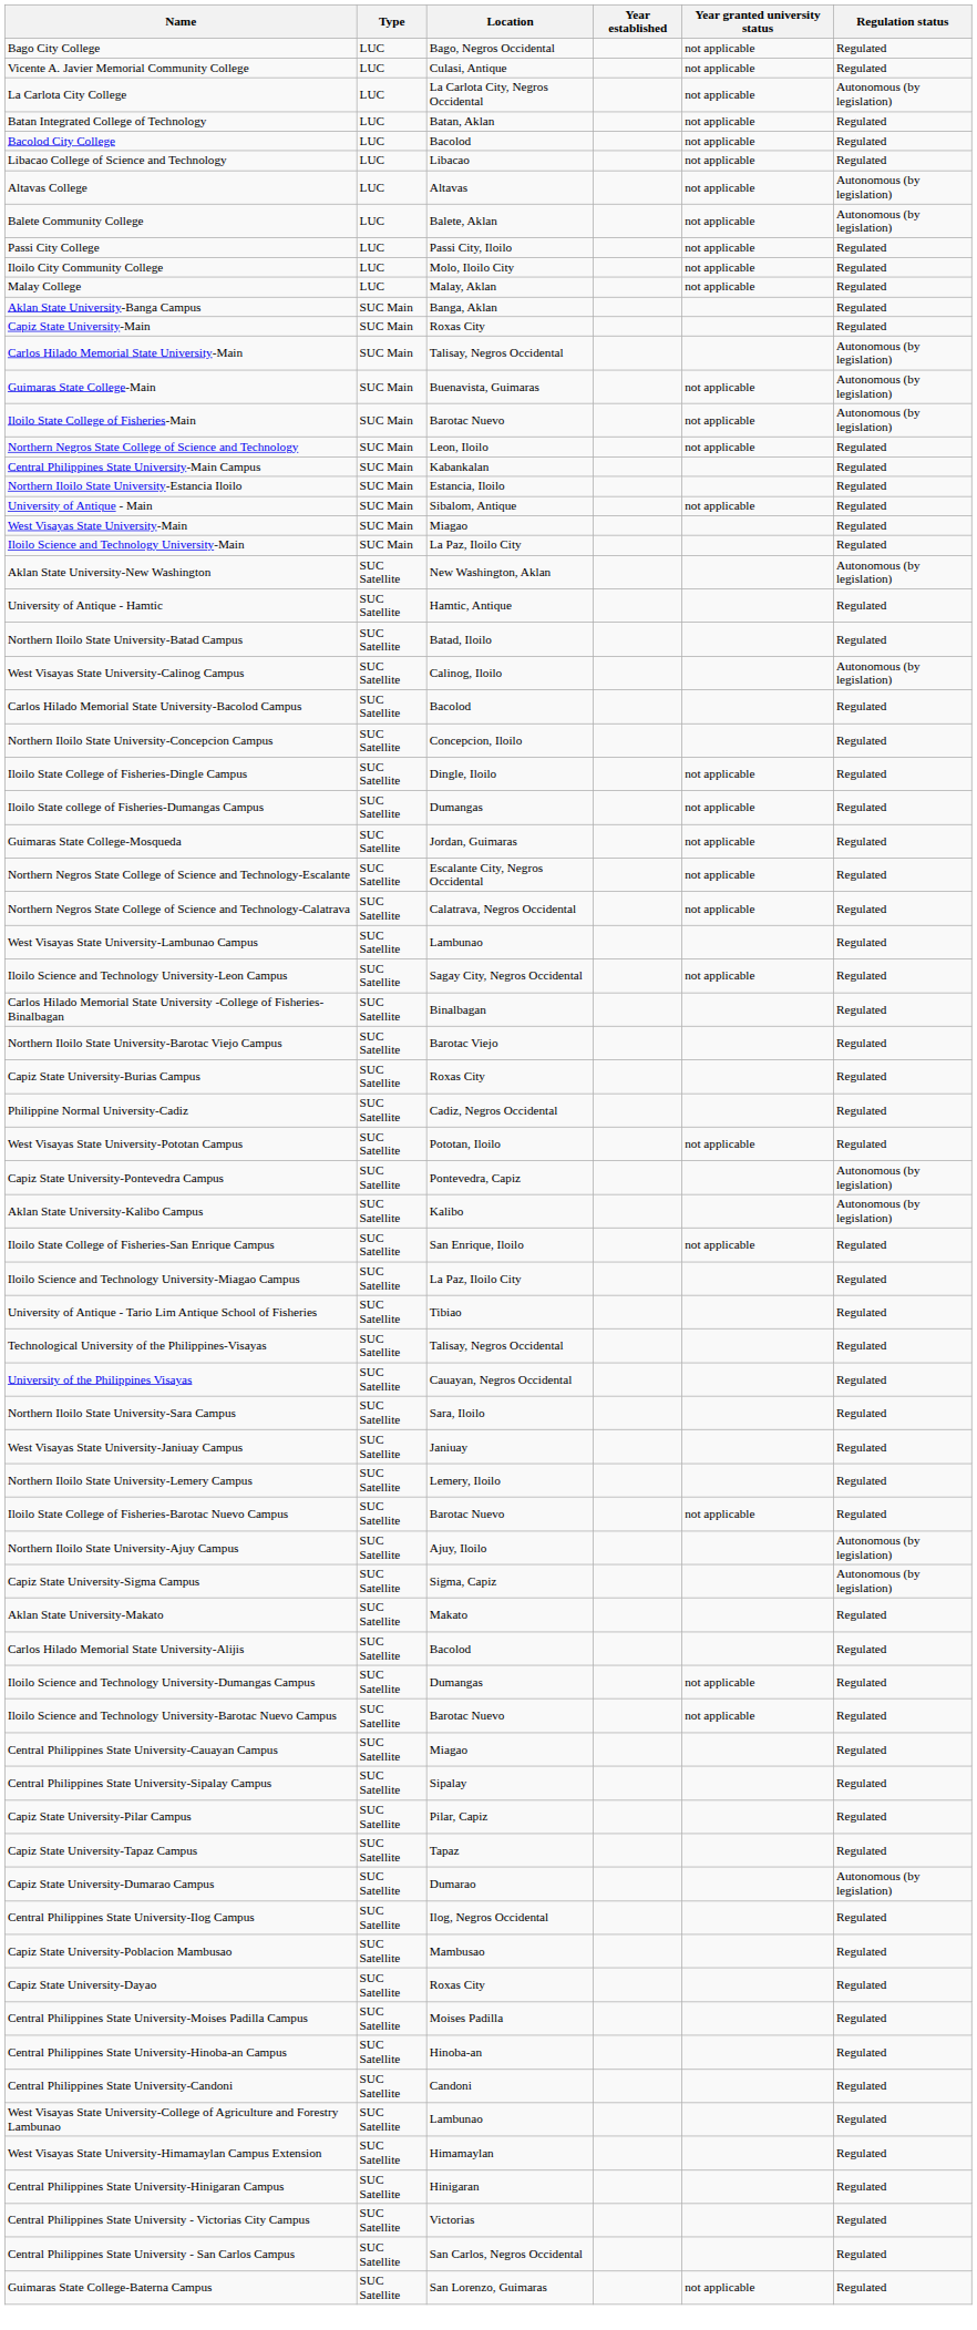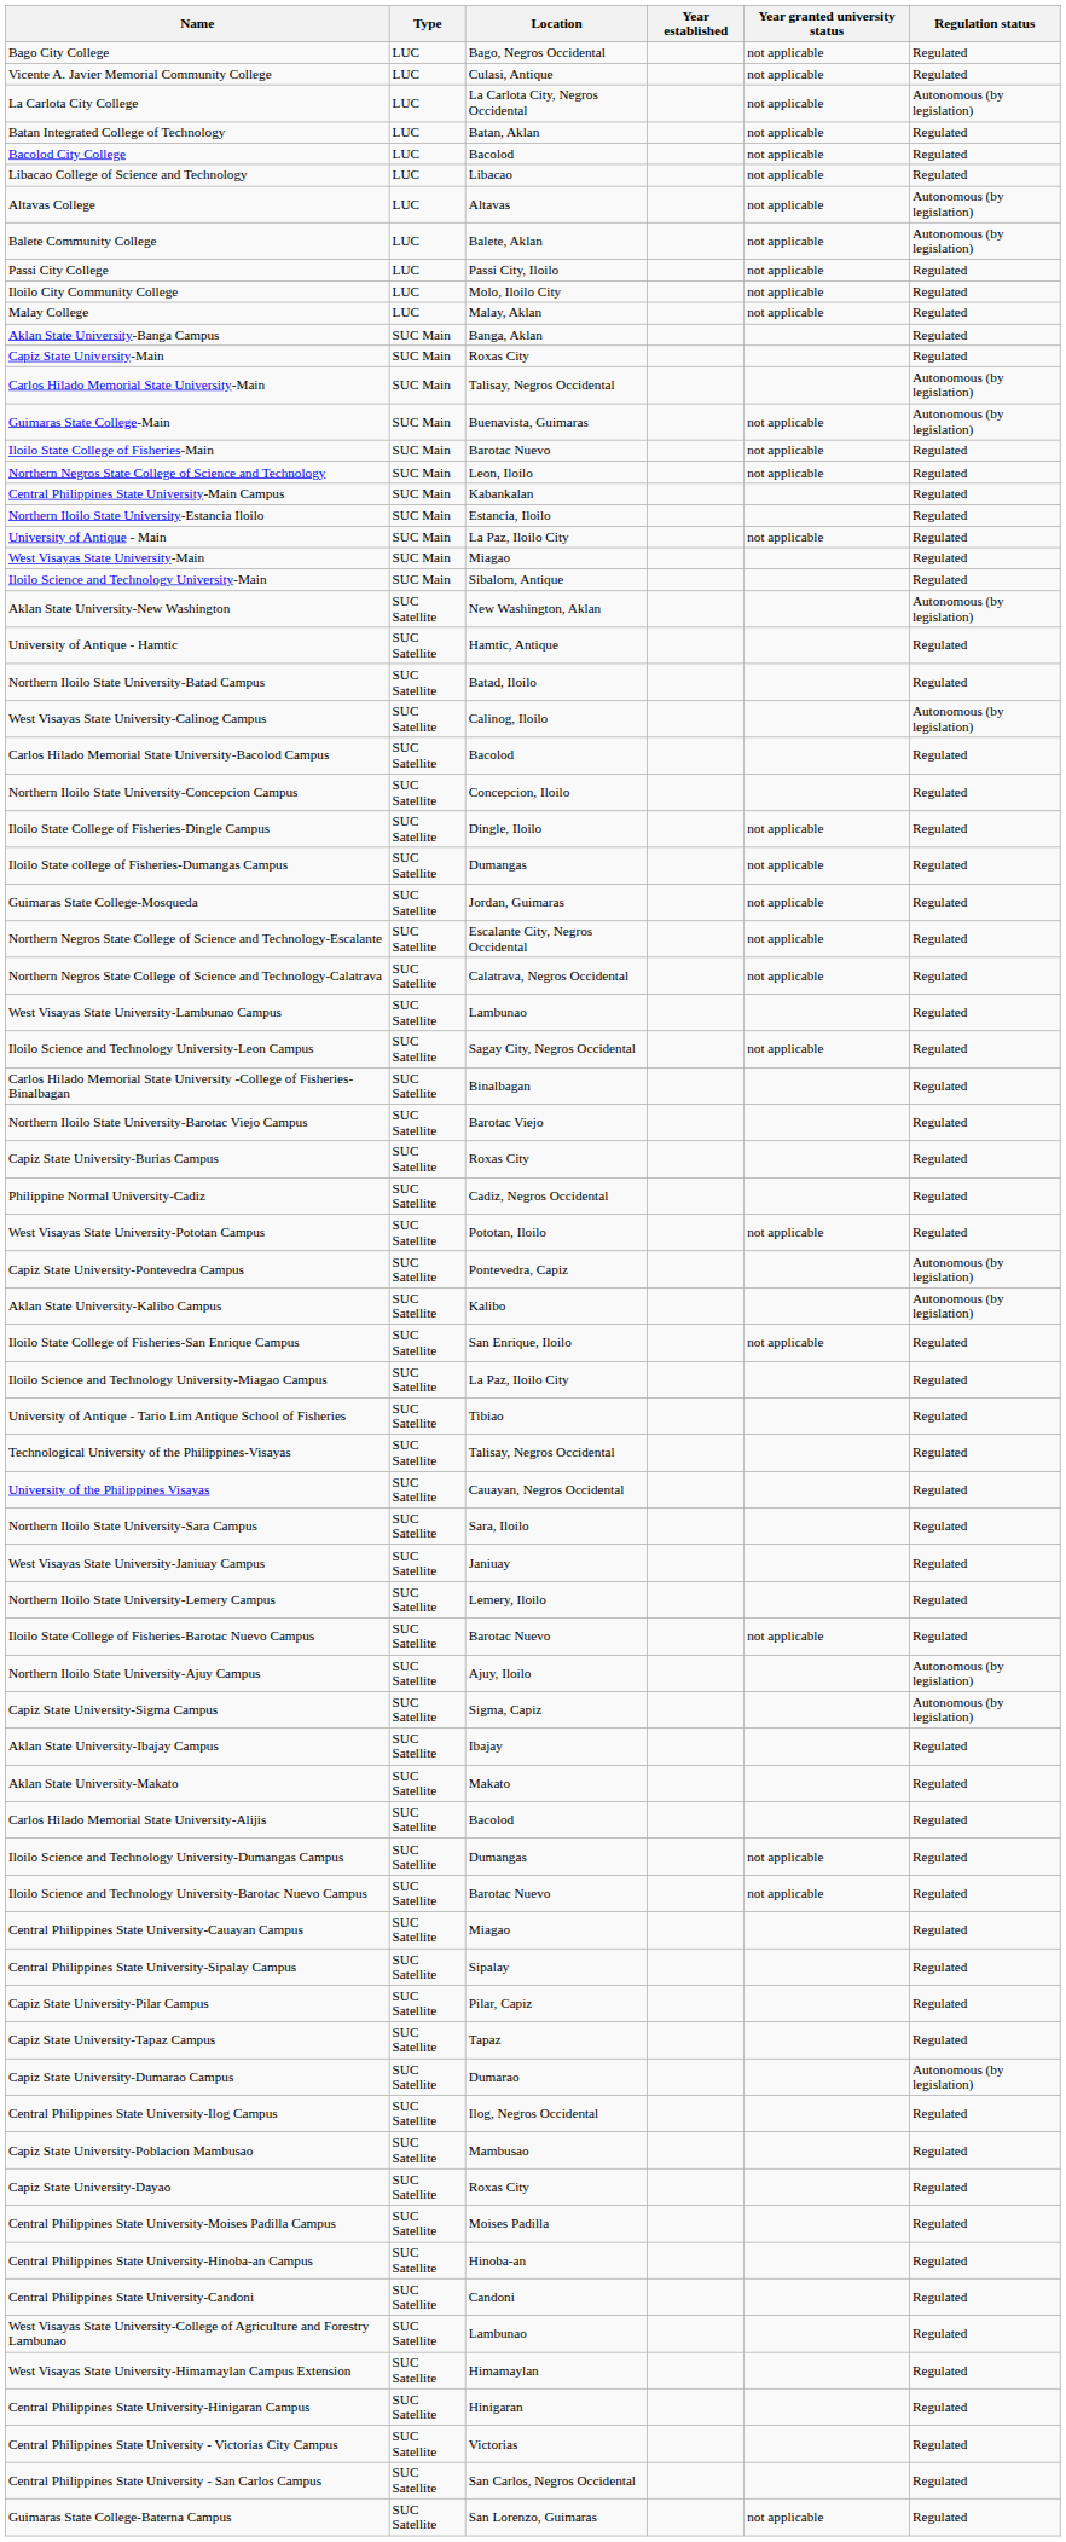 <table class="wikitable sortable static-row-numbers">
 <tr>
 <th>Name</th>
 <th>Type</th>
 <th class="unsortable">Location</th>
 <th>Year established</th>
 <th style="vertical-align:middle;">Year granted university status</th>
 <th style="vertical-align:middle;">Regulation status</th>
 </tr>
 <tr>
 <td>Bago City College</td>
 <td>LUC</td>
 <td>Bago, Negros Occidental</td>
 <td></td>
 <td style="vertical-align:middle;">not applicable</td>
 <td style="vertical-align:middle;">Regulated</td>
 </tr>
 <tr>
 <td>Vicente A. Javier Memorial Community College</td>
 <td>LUC</td>
 <td>Culasi, Antique</td>
 <td></td>
 <td style="vertical-align:middle;">not applicable</td>
 <td style="vertical-align:middle;">Regulated</td>
 </tr>
 <tr>
 <td>La Carlota City College</td>
 <td>LUC</td>
 <td>La Carlota City, Negros Occidental</td>
 <td></td>
 <td style="vertical-align:middle;">not applicable</td>
 <td style="vertical-align:middle;">Autonomous (by legislation)</td>
 </tr>
 <tr>
 <td>Batan Integrated College of Technology</td>
 <td>LUC</td>
 <td>Batan, Aklan</td>
 <td></td>
 <td style="vertical-align:middle;">not applicable</td>
 <td style="vertical-align:middle;">Regulated</td>
 </tr>
 <tr>
 <td><a href='#'>Bacolod City College</a></td>
 <td>LUC</td>
 <td>Bacolod</td>
 <td></td>
 <td style="vertical-align:middle;">not applicable</td>
 <td style="vertical-align:middle;">Regulated</td>
 </tr>
 <tr>
 <td>Libacao College of Science and Technology</td>
 <td>LUC</td>
 <td>Libacao</td>
 <td></td>
 <td style="vertical-align:middle;">not applicable</td>
 <td style="vertical-align:middle;">Regulated</td>
 </tr>
 <tr>
 <td>Altavas College</td>
 <td>LUC</td>
 <td>Altavas</td>
 <td></td>
 <td style="vertical-align:middle;">not applicable</td>
 <td style="vertical-align:middle;">Autonomous (by legislation)</td>
 </tr>
 <tr>
 <td>Balete Community College</td>
 <td>LUC</td>
 <td>Balete, Aklan</td>
 <td></td>
 <td style="vertical-align:middle;">not applicable</td>
 <td style="vertical-align:middle;">Autonomous (by legislation)</td>
 </tr>
 <tr>
 <td>Passi City College</td>
 <td>LUC</td>
 <td>Passi City, Iloilo</td>
 <td></td>
 <td style="vertical-align:middle;">not applicable</td>
 <td style="vertical-align:middle;">Regulated</td>
 </tr>
 <tr>
 <td>Iloilo City Community College</td>
 <td>LUC</td>
 <td>Molo, Iloilo City</td>
 <td></td>
 <td style="vertical-align:middle;">not applicable</td>
 <td style="vertical-align:middle;">Regulated</td>
 </tr>
 <tr>
 <td>Malay College</td>
 <td>LUC</td>
 <td>Malay, Aklan</td>
 <td></td>
 <td style="vertical-align:middle;">not applicable</td>
 <td style="vertical-align:middle;">Regulated</td>
 </tr>
 <tr>
 <td><a href='#'>Aklan State University</a>-Banga Campus</td>
 <td>SUC Main</td>
 <td>Banga, Aklan</td>
 <td></td>
 <td></td>
 <td style="vertical-align:middle;">Regulated</td>
 </tr>
 <tr>
 <td><a href='#'>Capiz State University</a>-Main</td>
 <td>SUC Main</td>
 <td>Roxas City</td>
 <td></td>
 <td></td>
 <td style="vertical-align:middle;">Regulated</td>
 </tr>
 <tr>
 <td><a href='#'>Carlos Hilado Memorial State University</a>-Main</td>
 <td>SUC Main</td>
 <td>Talisay, Negros Occidental</td>
 <td></td>
 <td></td>
 <td style="vertical-align:middle;">Autonomous (by legislation)</td>
 </tr>
 <tr>
 <td><a href='#'>Guimaras State College</a>-Main</td>
 <td>SUC Main</td>
 <td>Buenavista, Guimaras</td>
 <td></td>
 <td style="vertical-align:middle;">not applicable</td>
 <td style="vertical-align:middle;">Autonomous (by legislation)</td>
 </tr>
 <tr>
 <td><a href='#'>Iloilo State College of Fisheries</a>-Main</td>
 <td>SUC Main</td>
 <td>Barotac Nuevo</td>
 <td></td>
 <td style="vertical-align:middle;">not applicable</td>
-<td style="vertical-align:middle;">Autonomous (by legislation)</td>
+<td style="vertical-align:middle;">Regulated</td>
 </tr>
 <tr>
 <td><a href='#'>Northern Negros State College of Science and Technology</a></td>
 <td>SUC Main</td>
 <td>Leon, Iloilo</td>
 <td></td>
 <td style="vertical-align:middle;">not applicable</td>
 <td style="vertical-align:middle;">Regulated</td>
 </tr>
 <tr>
 <td><a href='#'>Central Philippines State University</a>-Main Campus</td>
 <td>SUC Main</td>
 <td>Kabankalan</td>
 <td></td>
 <td></td>
 <td style="vertical-align:middle;">Regulated</td>
 </tr>
 <tr>
 <td><a href='#'>Northern Iloilo State University</a>-Estancia Iloilo</td>
 <td>SUC Main</td>
 <td>Estancia, Iloilo</td>
 <td></td>
 <td></td>
 <td style="vertical-align:middle;">Regulated</td>
 </tr>
 <tr>
 <td><a href='#'>University of Antique</a> - Main</td>
 <td>SUC Main</td>
-<td>Sibalom, Antique</td>
+<td>La Paz, Iloilo City</td>
 <td></td>
 <td style="vertical-align:middle;">not applicable</td>
 <td style="vertical-align:middle;">Regulated</td>
 </tr>
 <tr>
 <td><a href='#'>West Visayas State University</a>-Main</td>
 <td>SUC Main</td>
 <td>Miagao</td>
 <td></td>
 <td></td>
 <td style="vertical-align:middle;">Regulated</td>
 </tr>
 <tr>
 <td><a href='#'>Iloilo Science and Technology University</a>-Main</td>
 <td>SUC Main</td>
-<td>La Paz, Iloilo City</td>
+<td>Sibalom, Antique</td>
 <td></td>
 <td></td>
 <td style="vertical-align:middle;">Regulated</td>
 </tr>
 <tr>
 <td>Aklan State University-New Washington</td>
 <td>SUC Satellite</td>
 <td>New Washington, Aklan</td>
 <td></td>
 <td></td>
 <td style="vertical-align:middle;">Autonomous (by legislation)</td>
 </tr>
 <tr>
 <td>University of Antique - Hamtic</td>
 <td>SUC Satellite</td>
 <td>Hamtic, Antique</td>
 <td></td>
 <td></td>
 <td style="vertical-align:middle;">Regulated</td>
 </tr>
 <tr>
 <td>Northern Iloilo State University-Batad Campus</td>
 <td>SUC Satellite</td>
 <td>Batad, Iloilo</td>
 <td></td>
 <td></td>
 <td style="vertical-align:middle;">Regulated</td>
 </tr>
 <tr>
 <td>West Visayas State University-Calinog Campus</td>
 <td>SUC Satellite</td>
 <td>Calinog, Iloilo</td>
 <td></td>
 <td></td>
 <td style="vertical-align:middle;">Autonomous (by legislation)</td>
 </tr>
 <tr>
 <td>Carlos Hilado Memorial State University-Bacolod Campus</td>
 <td>SUC Satellite</td>
 <td>Bacolod</td>
 <td></td>
 <td></td>
 <td style="vertical-align:middle;">Regulated</td>
 </tr>
 <tr>
 <td>Northern Iloilo State University-Concepcion Campus</td>
 <td>SUC Satellite</td>
 <td>Concepcion, Iloilo</td>
 <td></td>
 <td></td>
 <td style="vertical-align:middle;">Regulated</td>
 </tr>
 <tr>
 <td>Iloilo State College of Fisheries-Dingle Campus</td>
 <td>SUC Satellite</td>
 <td>Dingle, Iloilo</td>
 <td></td>
 <td style="vertical-align:middle;">not applicable</td>
 <td style="vertical-align:middle;">Regulated</td>
 </tr>
 <tr>
 <td>Iloilo State college of Fisheries-Dumangas Campus</td>
 <td>SUC Satellite</td>
 <td>Dumangas</td>
 <td></td>
 <td style="vertical-align:middle;">not applicable</td>
 <td style="vertical-align:middle;">Regulated</td>
 </tr>
 <tr>
 <td>Guimaras State College-Mosqueda</td>
 <td>SUC Satellite</td>
 <td>Jordan, Guimaras</td>
 <td></td>
 <td style="vertical-align:middle;">not applicable</td>
 <td style="vertical-align:middle;">Regulated</td>
 </tr>
 <tr>
 <td>Northern Negros State College of Science and Technology-Escalante</td>
 <td>SUC Satellite</td>
 <td>Escalante City, Negros Occidental</td>
 <td></td>
 <td style="vertical-align:middle;">not applicable</td>
 <td style="vertical-align:middle;">Regulated</td>
 </tr>
 <tr>
 <td>Northern Negros State College of Science and Technology-Calatrava</td>
 <td>SUC Satellite</td>
 <td>Calatrava, Negros Occidental</td>
 <td></td>
 <td style="vertical-align:middle;">not applicable</td>
 <td style="vertical-align:middle;">Regulated</td>
 </tr>
 <tr>
 <td>West Visayas State University-Lambunao Campus</td>
 <td>SUC Satellite</td>
 <td>Lambunao</td>
 <td></td>
 <td></td>
 <td style="vertical-align:middle;">Regulated</td>
 </tr>
 <tr>
 <td>Iloilo Science and Technology University-Leon Campus</td>
 <td>SUC Satellite</td>
 <td>Sagay City, Negros Occidental</td>
 <td></td>
 <td style="vertical-align:middle;">not applicable</td>
 <td style="vertical-align:middle;">Regulated</td>
 </tr>
 <tr>
 <td>Carlos Hilado Memorial State University -College of Fisheries-Binalbagan</td>
 <td>SUC Satellite</td>
 <td>Binalbagan</td>
 <td></td>
 <td></td>
 <td style="vertical-align:middle;">Regulated</td>
 </tr>
 <tr>
 <td>Northern Iloilo State University-Barotac Viejo Campus</td>
 <td>SUC Satellite</td>
 <td>Barotac Viejo</td>
 <td></td>
 <td></td>
 <td style="vertical-align:middle;">Regulated</td>
 </tr>
 <tr>
 <td>Capiz State University-Burias Campus</td>
 <td>SUC Satellite</td>
 <td>Roxas City</td>
 <td></td>
 <td></td>
 <td style="vertical-align:middle;">Regulated</td>
 </tr>
 <tr>
 <td>Philippine Normal University-Cadiz</td>
 <td>SUC Satellite</td>
 <td>Cadiz, Negros Occidental</td>
 <td></td>
 <td></td>
 <td style="vertical-align:middle;">Regulated</td>
 </tr>
 <tr>
 <td>West Visayas State University-Pototan Campus</td>
 <td>SUC Satellite</td>
 <td>Pototan, Iloilo</td>
 <td></td>
 <td style="vertical-align:middle;">not applicable</td>
 <td style="vertical-align:middle;">Regulated</td>
 </tr>
 <tr>
 <td>Capiz State University-Pontevedra Campus</td>
 <td>SUC Satellite</td>
 <td>Pontevedra, Capiz</td>
 <td></td>
 <td></td>
 <td style="vertical-align:middle;">Autonomous (by legislation)</td>
 </tr>
 <tr>
 <td>Aklan State University-Kalibo Campus</td>
 <td>SUC Satellite</td>
 <td>Kalibo</td>
 <td></td>
 <td></td>
 <td style="vertical-align:middle;">Autonomous (by legislation)</td>
 </tr>
 <tr>
 <td>Iloilo State College of Fisheries-San Enrique Campus</td>
 <td>SUC Satellite</td>
 <td>San Enrique, Iloilo</td>
 <td></td>
 <td style="vertical-align:middle;">not applicable</td>
 <td style="vertical-align:middle;">Regulated</td>
 </tr>
 <tr>
 <td>Iloilo Science and Technology University-Miagao Campus</td>
 <td>SUC Satellite</td>
 <td>La Paz, Iloilo City</td>
 <td></td>
 <td></td>
 <td style="vertical-align:middle;">Regulated</td>
 </tr>
 <tr>
 <td>University of Antique - Tario Lim Antique School of Fisheries</td>
 <td>SUC Satellite</td>
 <td>Tibiao</td>
 <td></td>
 <td></td>
 <td style="vertical-align:middle;">Regulated</td>
 </tr>
 <tr>
 <td>Technological University of the Philippines-Visayas</td>
 <td>SUC Satellite</td>
 <td>Talisay, Negros Occidental</td>
 <td></td>
 <td></td>
 <td style="vertical-align:middle;">Regulated</td>
 </tr>
 <tr>
 <td><a href='#'>University of the Philippines Visayas</a></td>
 <td>SUC Satellite</td>
 <td>Cauayan, Negros Occidental</td>
 <td></td>
 <td></td>
 <td style="vertical-align:middle;">Regulated</td>
 </tr>
 <tr>
 <td>Northern Iloilo State University-Sara Campus</td>
 <td>SUC Satellite</td>
 <td>Sara, Iloilo</td>
 <td></td>
 <td></td>
 <td style="vertical-align:middle;">Regulated</td>
 </tr>
 <tr>
 <td>West Visayas State University-Janiuay Campus</td>
 <td>SUC Satellite</td>
 <td>Janiuay</td>
 <td></td>
 <td></td>
 <td style="vertical-align:middle;">Regulated</td>
 </tr>
 <tr>
 <td>Northern Iloilo State University-Lemery Campus</td>
 <td>SUC Satellite</td>
 <td>Lemery, Iloilo</td>
 <td></td>
 <td></td>
 <td style="vertical-align:middle;">Regulated</td>
 </tr>
 <tr>
 <td>Iloilo State College of Fisheries-Barotac Nuevo Campus</td>
 <td>SUC Satellite</td>
 <td>Barotac Nuevo</td>
 <td></td>
 <td style="vertical-align:middle;">not applicable</td>
 <td style="vertical-align:middle;">Regulated</td>
 </tr>
 <tr>
 <td>Northern Iloilo State University-Ajuy Campus</td>
 <td>SUC Satellite</td>
 <td>Ajuy, Iloilo</td>
 <td></td>
 <td></td>
 <td style="vertical-align:middle;">Autonomous (by legislation)</td>
 </tr>
 <tr>
 <td>Capiz State University-Sigma Campus</td>
 <td>SUC Satellite</td>
 <td>Sigma, Capiz</td>
 <td></td>
 <td></td>
 <td style="vertical-align:middle;">Autonomous (by legislation)</td>
 </tr>
 <tr>
+<td>Aklan State University-Ibajay Campus</td>
+<td>SUC Satellite</td>
+<td>Ibajay</td>
+<td></td>
+<td></td>
+<td style="vertical-align:middle;">Regulated</td>
+</tr>
+<tr>
 <td>Aklan State University-Makato</td>
 <td>SUC Satellite</td>
 <td>Makato</td>
 <td></td>
 <td></td>
 <td style="vertical-align:middle;">Regulated</td>
 </tr>
 <tr>
 <td>Carlos Hilado Memorial State University-Alijis</td>
 <td>SUC Satellite</td>
 <td>Bacolod</td>
 <td></td>
 <td></td>
 <td style="vertical-align:middle;">Regulated</td>
 </tr>
 <tr>
 <td>Iloilo Science and Technology University-Dumangas Campus</td>
 <td>SUC Satellite</td>
 <td>Dumangas</td>
 <td></td>
 <td style="vertical-align:middle;">not applicable</td>
 <td style="vertical-align:middle;">Regulated</td>
 </tr>
 <tr>
 <td>Iloilo Science and Technology University-Barotac Nuevo Campus</td>
 <td>SUC Satellite</td>
 <td>Barotac Nuevo</td>
 <td></td>
 <td style="vertical-align:middle;">not applicable</td>
 <td style="vertical-align:middle;">Regulated</td>
 </tr>
 <tr>
 <td>Central Philippines State University-Cauayan Campus</td>
 <td>SUC Satellite</td>
 <td>Miagao</td>
 <td></td>
 <td></td>
 <td style="vertical-align:middle;">Regulated</td>
 </tr>
 <tr>
 <td>Central Philippines State University-Sipalay Campus</td>
 <td>SUC Satellite</td>
 <td>Sipalay</td>
 <td></td>
 <td></td>
 <td style="vertical-align:middle;">Regulated</td>
 </tr>
 <tr>
 <td>Capiz State University-Pilar Campus</td>
 <td>SUC Satellite</td>
 <td>Pilar, Capiz</td>
 <td></td>
 <td></td>
 <td style="vertical-align:middle;">Regulated</td>
 </tr>
 <tr>
 <td>Capiz State University-Tapaz Campus</td>
 <td>SUC Satellite</td>
 <td>Tapaz</td>
 <td></td>
 <td></td>
 <td style="vertical-align:middle;">Regulated</td>
 </tr>
 <tr>
 <td>Capiz State University-Dumarao Campus</td>
 <td>SUC Satellite</td>
 <td>Dumarao</td>
 <td></td>
 <td></td>
 <td style="vertical-align:middle;">Autonomous (by legislation)</td>
 </tr>
 <tr>
 <td>Central Philippines State University-Ilog Campus</td>
 <td>SUC Satellite</td>
 <td>Ilog, Negros Occidental</td>
 <td></td>
 <td></td>
 <td style="vertical-align:middle;">Regulated</td>
 </tr>
 <tr>
 <td>Capiz State University-Poblacion Mambusao</td>
 <td>SUC Satellite</td>
 <td>Mambusao</td>
 <td></td>
 <td></td>
 <td style="vertical-align:middle;">Regulated</td>
 </tr>
 <tr>
 <td>Capiz State University-Dayao</td>
 <td>SUC Satellite</td>
 <td>Roxas City</td>
 <td></td>
 <td></td>
 <td style="vertical-align:middle;">Regulated</td>
 </tr>
 <tr>
 <td>Central Philippines State University-Moises Padilla Campus</td>
 <td>SUC Satellite</td>
 <td>Moises Padilla</td>
 <td></td>
 <td></td>
 <td style="vertical-align:middle;">Regulated</td>
 </tr>
 <tr>
 <td>Central Philippines State University-Hinoba-an Campus</td>
 <td>SUC Satellite</td>
 <td>Hinoba-an</td>
 <td></td>
 <td></td>
 <td style="vertical-align:middle;">Regulated</td>
 </tr>
 <tr>
 <td>Central Philippines State University-Candoni</td>
 <td>SUC Satellite</td>
 <td>Candoni</td>
 <td></td>
 <td></td>
 <td style="vertical-align:middle;">Regulated</td>
 </tr>
 <tr>
 <td>West Visayas State University-College of Agriculture and Forestry Lambunao</td>
 <td>SUC Satellite</td>
 <td>Lambunao</td>
 <td></td>
 <td></td>
 <td style="vertical-align:middle;">Regulated</td>
 </tr>
 <tr>
 <td>West Visayas State University-Himamaylan Campus Extension</td>
 <td>SUC Satellite</td>
 <td>Himamaylan</td>
 <td></td>
 <td></td>
 <td style="vertical-align:middle;">Regulated</td>
 </tr>
 <tr>
 <td>Central Philippines State University-Hinigaran Campus</td>
 <td>SUC Satellite</td>
 <td>Hinigaran</td>
 <td></td>
 <td></td>
 <td style="vertical-align:middle;">Regulated</td>
 </tr>
 <tr>
 <td>Central Philippines State University - Victorias City Campus</td>
 <td>SUC Satellite</td>
 <td>Victorias</td>
 <td></td>
 <td></td>
 <td style="vertical-align:middle;">Regulated</td>
 </tr>
 <tr>
 <td>Central Philippines State University - San Carlos Campus</td>
 <td>SUC Satellite</td>
 <td>San Carlos, Negros Occidental</td>
 <td></td>
 <td></td>
 <td style="vertical-align:middle;">Regulated</td>
 </tr>
 <tr>
 <td>Guimaras State College-Baterna Campus</td>
 <td>SUC Satellite</td>
 <td>San Lorenzo, Guimaras</td>
 <td></td>
 <td style="vertical-align:middle;">not applicable</td>
 <td style="vertical-align:middle;">Regulated</td>
 </tr>
 </table>
